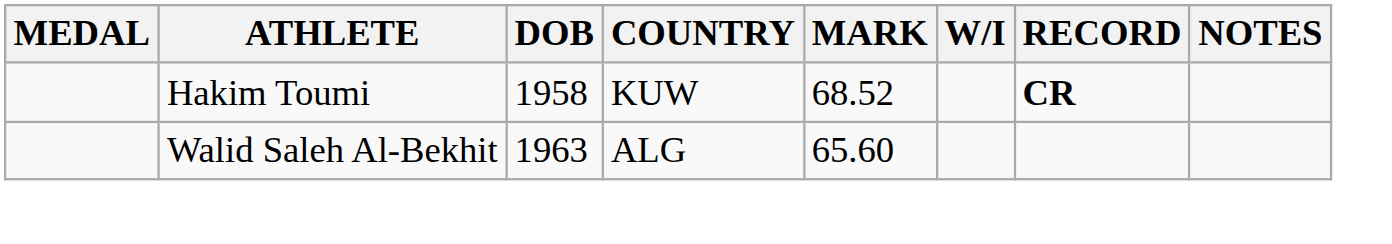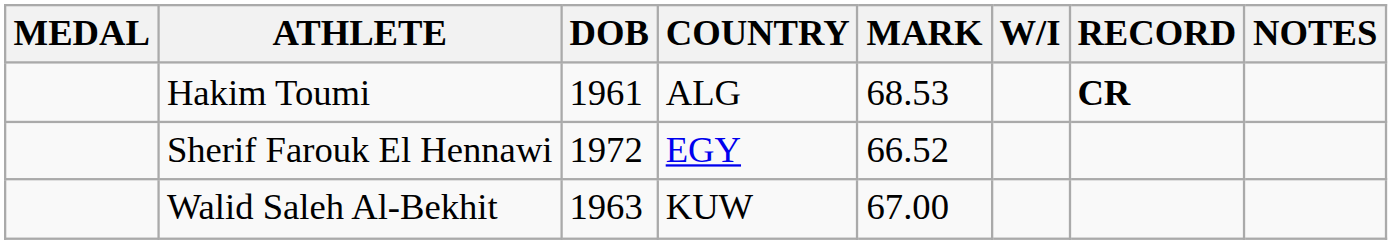 <table class="wikitable">
 <tr>
 <th>MEDAL</th>
 <th>ATHLETE</th>
 <th>DOB</th>
 <th>COUNTRY</th>
 <th>MARK</th>
 <th>W/I</th>
 <th>RECORD</th>
 <th>NOTES</th>
 </tr>
 <tr>
 <td></td>
 <td>Hakim Toumi</td>
-<td>1958</td>
-<td>KUW</td>
-<td>68.52</td>
+<td>1961</td>
+<td>ALG</td>
+<td>68.53</td>
 <td></td>
 <td><strong>CR</strong></td>
 <td></td>
 </tr>
 <tr>
 <td></td>
+<td>Sherif Farouk El Hennawi</td>
+<td>1972</td>
+<td><a href='#'>EGY</a></td>
+<td>66.52</td>
+<td></td>
+<td></td>
+<td></td>
+</tr>
+<tr>
+<td></td>
 <td>Walid Saleh Al-Bekhit</td>
 <td>1963</td>
-<td>ALG</td>
-<td>65.60</td>
+<td>KUW</td>
+<td>67.00</td>
 <td></td>
 <td></td>
 <td></td>
 </tr>
 </table>
